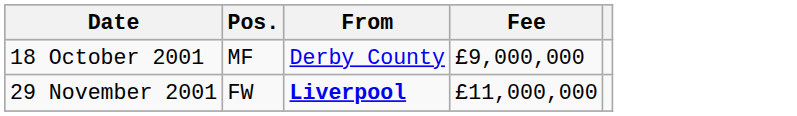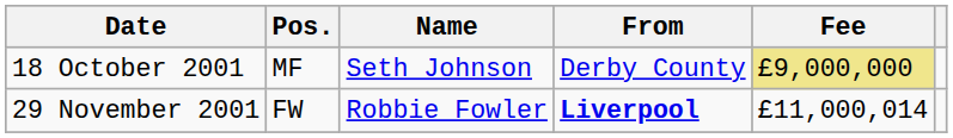 <table class="wikitable">
 <tr>
 <th>Date</th>
 <th>Pos.</th>
+<th>Name</th>
 <th>From</th>
 <th>Fee</th>
 <th></th>
 </tr>
 <tr>
 <td>18 October 2001</td>
 <td>MF</td>
+<td> <a href='#'>Seth Johnson</a></td>
 <td> <a href='#'>Derby County</a></td>
-<td>£9,000,000</td>
+<td style="background: khaki;">£9,000,000</td>
 <td></td>
 </tr>
 <tr>
 <td>29 November 2001</td>
 <td>FW</td>
+<td> <a href='#'>Robbie Fowler</a></td>
 <td><strong> <a href='#'>Liverpool</a></strong></td>
-<td>£11,000,000</td>
+<td>£11,000,014</td>
 <td></td>
 </tr>
 </table>
